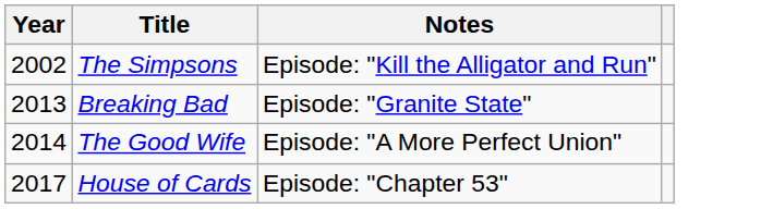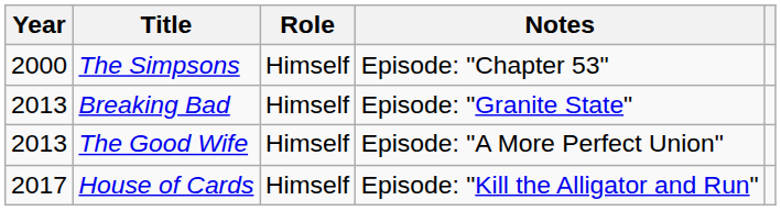 <table class="wikitable">
 <tr>
 <th>Year</th>
 <th>Title</th>
+<th>Role</th>
 <th>Notes</th>
 <th></th>
 </tr>
 <tr>
-<td>2002</td>
+<td>2000</td>
 <td><em><a href='#'>The Simpsons</a></em></td>
-<td>Episode: "<a href='#'>Kill the Alligator and Run</a>"</td>
+<td>Himself</td>
+<td>Episode: "Chapter 53"</td>
 <td></td>
 </tr>
 <tr>
 <td>2013</td>
 <td><em><a href='#'>Breaking Bad</a></em></td>
+<td>Himself</td>
 <td>Episode: "<a href='#'>Granite State</a>"</td>
 <td></td>
 </tr>
 <tr>
-<td>2014</td>
+<td>2013</td>
 <td><em><a href='#'>The Good Wife</a></em></td>
+<td>Himself</td>
 <td>Episode: "A More Perfect Union"</td>
 <td></td>
 </tr>
 <tr>
 <td>2017</td>
 <td><em><a href='#'>House of Cards</a></em></td>
-<td>Episode: "Chapter 53"</td>
+<td>Himself</td>
+<td>Episode: "<a href='#'>Kill the Alligator and Run</a>"</td>
 <td></td>
 </tr>
 </table>
